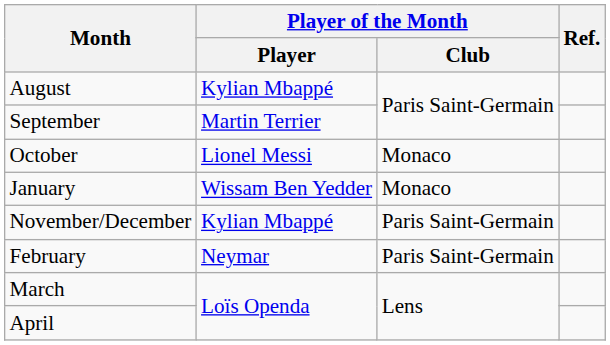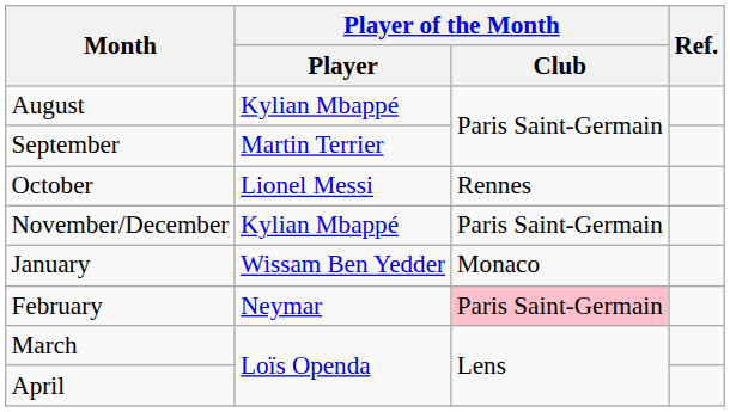 <table class="wikitable">
 <tr>
 <th rowspan="2">Month</th>
 <th colspan="2"><a href='#'>Player of the Month</a></th>
 <th rowspan="2">Ref.</th>
 </tr>
 <tr>
 <th>Player</th>
 <th>Club</th>
 </tr>
 <tr>
 <td>August</td>
 <td> <a href='#'>Kylian Mbappé</a></td>
 <td rowspan=2>Paris Saint-Germain</td>
 <td></td>
 </tr>
 <tr>
 <td>September</td>
 <td> <a href='#'>Martin Terrier</a></td>
 <td></td>
 </tr>
 <tr>
 <td>October</td>
 <td> <a href='#'>Lionel Messi</a></td>
-<td>Monaco</td>
+<td>Rennes</td>
+<td></td>
+</tr>
+<tr>
+<td>November/December</td>
+<td> <a href='#'>Kylian Mbappé</a></td>
+<td>Paris Saint-Germain</td>
 <td></td>
 </tr>
 <tr>
 <td>January</td>
 <td> <a href='#'>Wissam Ben Yedder</a></td>
 <td>Monaco</td>
 <td></td>
 </tr>
 <tr>
-<td>November/December</td>
-<td> <a href='#'>Kylian Mbappé</a></td>
-<td>Paris Saint-Germain</td>
-<td></td>
-</tr>
-<tr>
 <td>February</td>
 <td> <a href='#'>Neymar</a></td>
-<td>Paris Saint-Germain</td>
+<td style="background: pink;">Paris Saint-Germain</td>
 <td></td>
 </tr>
 <tr>
 <td>March</td>
 <td rowspan=2> <a href='#'>Loïs Openda</a></td>
 <td rowspan=2>Lens</td>
 <td></td>
 </tr>
 <tr>
 <td>April</td>
 <td></td>
 </tr>
 </table>
